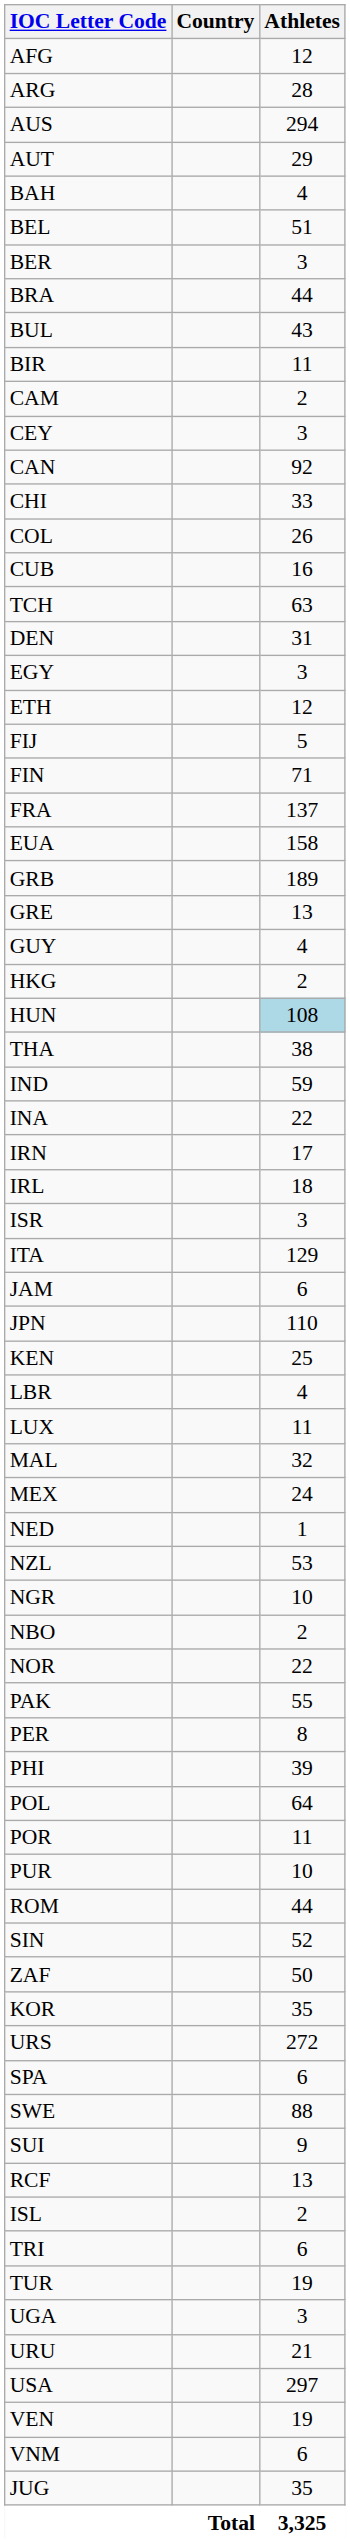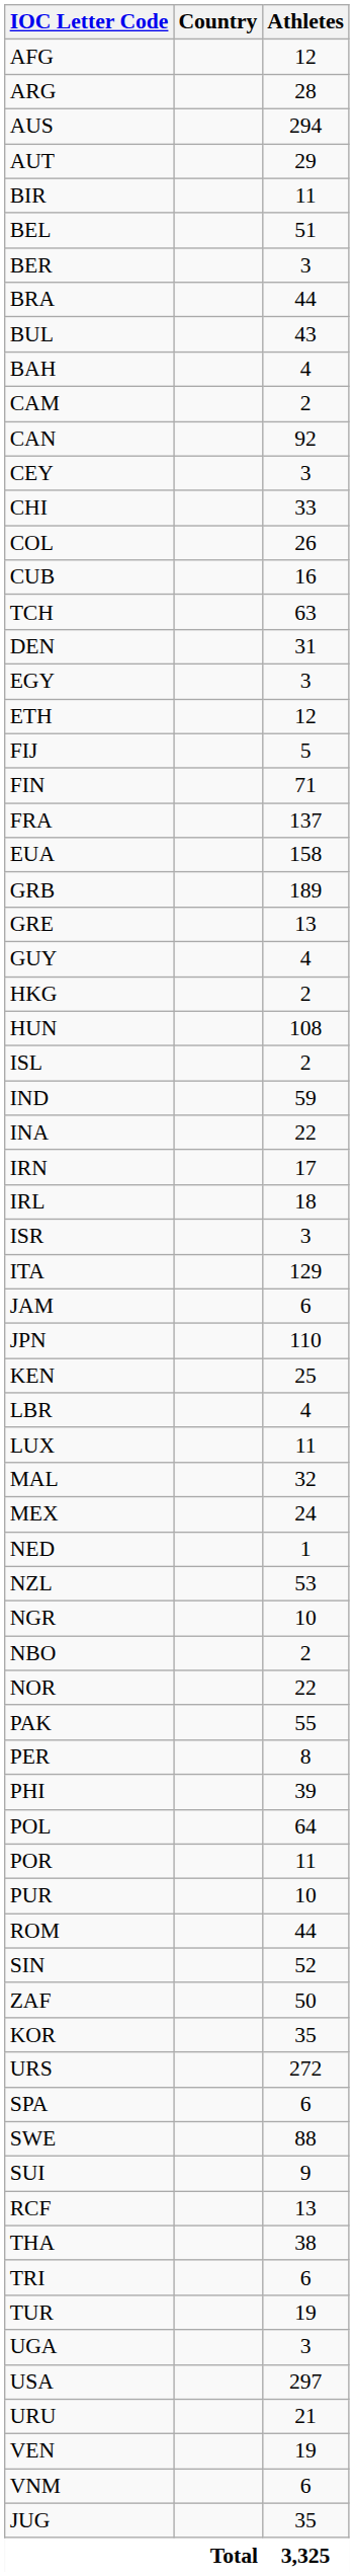 <table class="wikitable collapsible collapsed sortable" style="border:0;">
 <tr>
 <th><a href='#'>IOC Letter Code</a></th>
 <th>Country</th>
 <th>Athletes</th>
 </tr>
 <tr>
 <td>AFG</td>
 <td></td>
 <td align=center>12</td>
 </tr>
 <tr>
 <td>ARG</td>
 <td></td>
 <td align=center>28</td>
 </tr>
 <tr>
 <td>AUS</td>
 <td></td>
 <td align=center>294</td>
 </tr>
 <tr>
 <td>AUT</td>
 <td></td>
 <td align=center>29</td>
 </tr>
 <tr>
-<td>BAH</td>
+<td>BIR</td>
 <td></td>
-<td align=center>4</td>
+<td align=center>11</td>
 </tr>
 <tr>
 <td>BEL</td>
 <td></td>
 <td align=center>51</td>
 </tr>
 <tr>
 <td>BER</td>
 <td></td>
 <td align=center>3</td>
 </tr>
 <tr>
 <td>BRA</td>
 <td></td>
 <td align=center>44</td>
 </tr>
 <tr>
 <td>BUL</td>
 <td></td>
 <td align=center>43</td>
 </tr>
 <tr>
-<td>BIR</td>
+<td>BAH</td>
 <td></td>
-<td align=center>11</td>
+<td align=center>4</td>
 </tr>
 <tr>
 <td>CAM</td>
 <td></td>
 <td align=center>2</td>
 </tr>
 <tr>
+<td>CAN</td>
+<td></td>
+<td align=center>92</td>
+</tr>
+<tr>
 <td>CEY</td>
 <td></td>
 <td align=center>3</td>
-</tr>
-<tr>
-<td>CAN</td>
-<td></td>
-<td align=center>92</td>
 </tr>
 <tr>
 <td>CHI</td>
 <td></td>
 <td align=center>33</td>
 </tr>
 <tr>
 <td>COL</td>
 <td></td>
 <td align=center>26</td>
 </tr>
 <tr>
 <td>CUB</td>
 <td></td>
 <td align=center>16</td>
 </tr>
 <tr>
 <td>TCH</td>
 <td></td>
 <td align=center>63</td>
 </tr>
 <tr>
 <td>DEN</td>
 <td></td>
 <td align=center>31</td>
 </tr>
 <tr>
 <td>EGY</td>
 <td></td>
 <td align=center>3</td>
 </tr>
 <tr>
 <td>ETH</td>
 <td></td>
 <td align=center>12</td>
 </tr>
 <tr>
 <td>FIJ</td>
 <td></td>
 <td align=center>5</td>
 </tr>
 <tr>
 <td>FIN</td>
 <td></td>
 <td align=center>71</td>
 </tr>
 <tr>
 <td>FRA</td>
 <td></td>
 <td align=center>137</td>
 </tr>
 <tr>
 <td>EUA</td>
 <td></td>
 <td align=center>158</td>
 </tr>
 <tr>
 <td>GRB</td>
 <td></td>
 <td align=center>189</td>
 </tr>
 <tr>
 <td>GRE</td>
 <td></td>
 <td align=center>13</td>
 </tr>
 <tr>
 <td>GUY</td>
 <td></td>
 <td align=center>4</td>
 </tr>
 <tr>
 <td>HKG</td>
 <td></td>
 <td align=center>2</td>
 </tr>
 <tr>
 <td>HUN</td>
 <td></td>
-<td align=center style="background: lightblue;">108</td>
+<td align=center>108</td>
 </tr>
 <tr>
-<td>THA</td>
+<td>ISL</td>
 <td></td>
-<td align=center>38</td>
+<td align=center>2</td>
 </tr>
 <tr>
 <td>IND</td>
 <td></td>
 <td align=center>59</td>
 </tr>
 <tr>
 <td>INA</td>
 <td></td>
 <td align=center>22</td>
 </tr>
 <tr>
 <td>IRN</td>
 <td></td>
 <td align=center>17</td>
 </tr>
 <tr>
 <td>IRL</td>
 <td></td>
 <td align=center>18</td>
 </tr>
 <tr>
 <td>ISR</td>
 <td></td>
 <td align=center>3</td>
 </tr>
 <tr>
 <td>ITA</td>
 <td></td>
 <td align=center>129</td>
 </tr>
 <tr>
 <td>JAM</td>
 <td></td>
 <td align=center>6</td>
 </tr>
 <tr>
 <td>JPN</td>
 <td></td>
 <td align=center>110</td>
 </tr>
 <tr>
 <td>KEN</td>
 <td></td>
 <td align=center>25</td>
 </tr>
 <tr>
 <td>LBR</td>
 <td></td>
 <td align=center>4</td>
 </tr>
 <tr>
 <td>LUX</td>
 <td></td>
 <td align=center>11</td>
 </tr>
 <tr>
 <td>MAL</td>
 <td></td>
 <td align=center>32</td>
 </tr>
 <tr>
 <td>MEX</td>
 <td></td>
 <td align=center>24</td>
 </tr>
 <tr>
 <td>NED</td>
 <td></td>
 <td align=center>1</td>
 </tr>
 <tr>
 <td>NZL</td>
 <td></td>
 <td align=center>53</td>
 </tr>
 <tr>
 <td>NGR</td>
 <td></td>
 <td align=center>10</td>
 </tr>
 <tr>
 <td>NBO</td>
 <td></td>
 <td align=center>2</td>
 </tr>
 <tr>
 <td>NOR</td>
 <td></td>
 <td align=center>22</td>
 </tr>
 <tr>
 <td>PAK</td>
 <td></td>
 <td align=center>55</td>
 </tr>
 <tr>
 <td>PER</td>
 <td></td>
 <td align=center>8</td>
 </tr>
 <tr>
 <td>PHI</td>
 <td></td>
 <td align=center>39</td>
 </tr>
 <tr>
 <td>POL</td>
 <td></td>
 <td align=center>64</td>
 </tr>
 <tr>
 <td>POR</td>
 <td></td>
 <td align=center>11</td>
 </tr>
 <tr>
 <td>PUR</td>
 <td></td>
 <td align=center>10</td>
 </tr>
 <tr>
 <td>ROM</td>
 <td></td>
 <td align=center>44</td>
 </tr>
 <tr>
 <td>SIN</td>
 <td></td>
 <td align=center>52</td>
 </tr>
 <tr>
 <td>ZAF</td>
 <td></td>
 <td align=center>50</td>
 </tr>
 <tr>
 <td>KOR</td>
 <td></td>
 <td align=center>35</td>
 </tr>
 <tr>
 <td>URS</td>
 <td></td>
 <td align=center>272</td>
 </tr>
 <tr>
 <td>SPA</td>
 <td></td>
 <td align=center>6</td>
 </tr>
 <tr>
 <td>SWE</td>
 <td></td>
 <td align=center>88</td>
 </tr>
 <tr>
 <td>SUI</td>
 <td></td>
 <td align=center>9</td>
 </tr>
 <tr>
 <td>RCF</td>
 <td></td>
 <td align=center>13</td>
 </tr>
 <tr>
-<td>ISL</td>
+<td>THA</td>
 <td></td>
-<td align=center>2</td>
+<td align=center>38</td>
 </tr>
 <tr>
 <td>TRI</td>
 <td></td>
 <td align=center>6</td>
 </tr>
 <tr>
 <td>TUR</td>
 <td></td>
 <td align=center>19</td>
 </tr>
 <tr>
 <td>UGA</td>
 <td></td>
 <td align=center>3</td>
 </tr>
 <tr>
+<td>USA</td>
+<td></td>
+<td align=center>297</td>
+</tr>
+<tr>
 <td>URU</td>
 <td></td>
 <td align=center>21</td>
-</tr>
-<tr>
-<td>USA</td>
-<td></td>
-<td align=center>297</td>
 </tr>
 <tr>
 <td>VEN</td>
 <td></td>
 <td align=center>19</td>
 </tr>
 <tr>
 <td>VNM</td>
 <td></td>
 <td align=center>6</td>
 </tr>
 <tr>
 <td>JUG</td>
 <td></td>
 <td align=center>35</td>
 </tr>
 <tr class="sortbottom">
 <td colspan=2; style="text-align:right; border:0px; background:#fff;"><strong>Total</strong></td>
 <td style="text-align:center; border:0px; background:#fff;"><strong>3,325</strong></td>
 </tr>
 <tr>
 </tr>
 </table>
